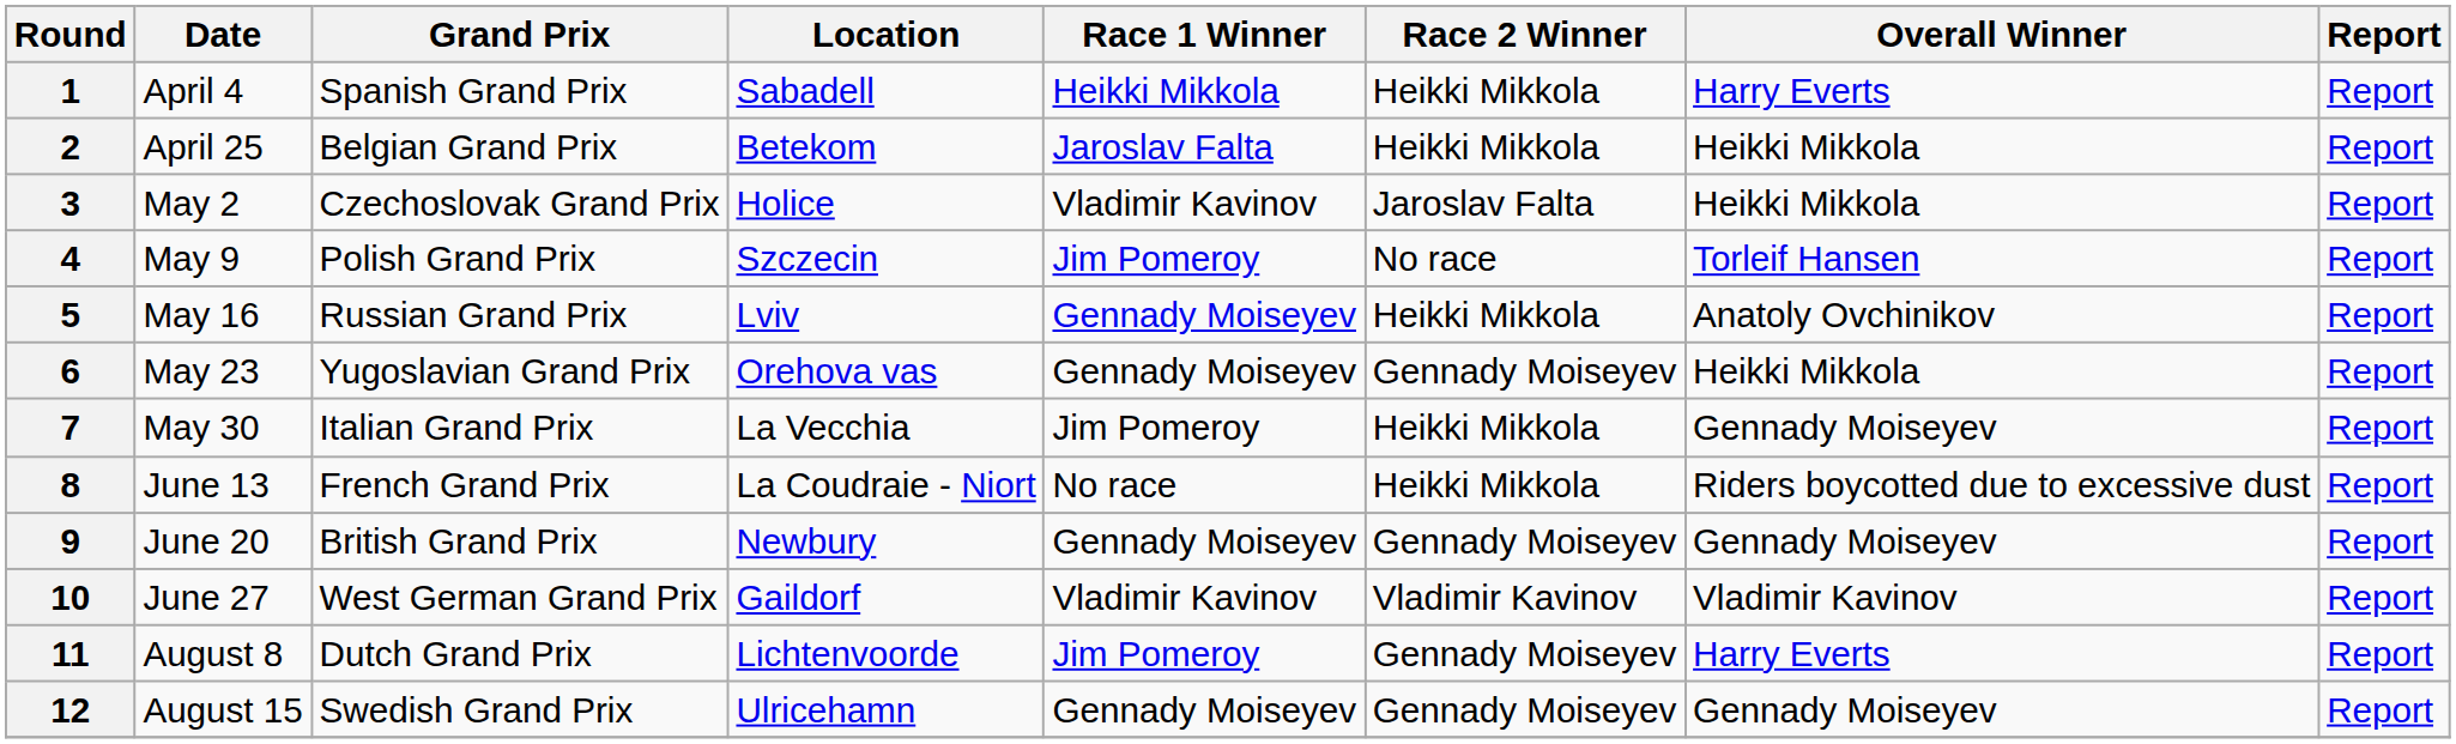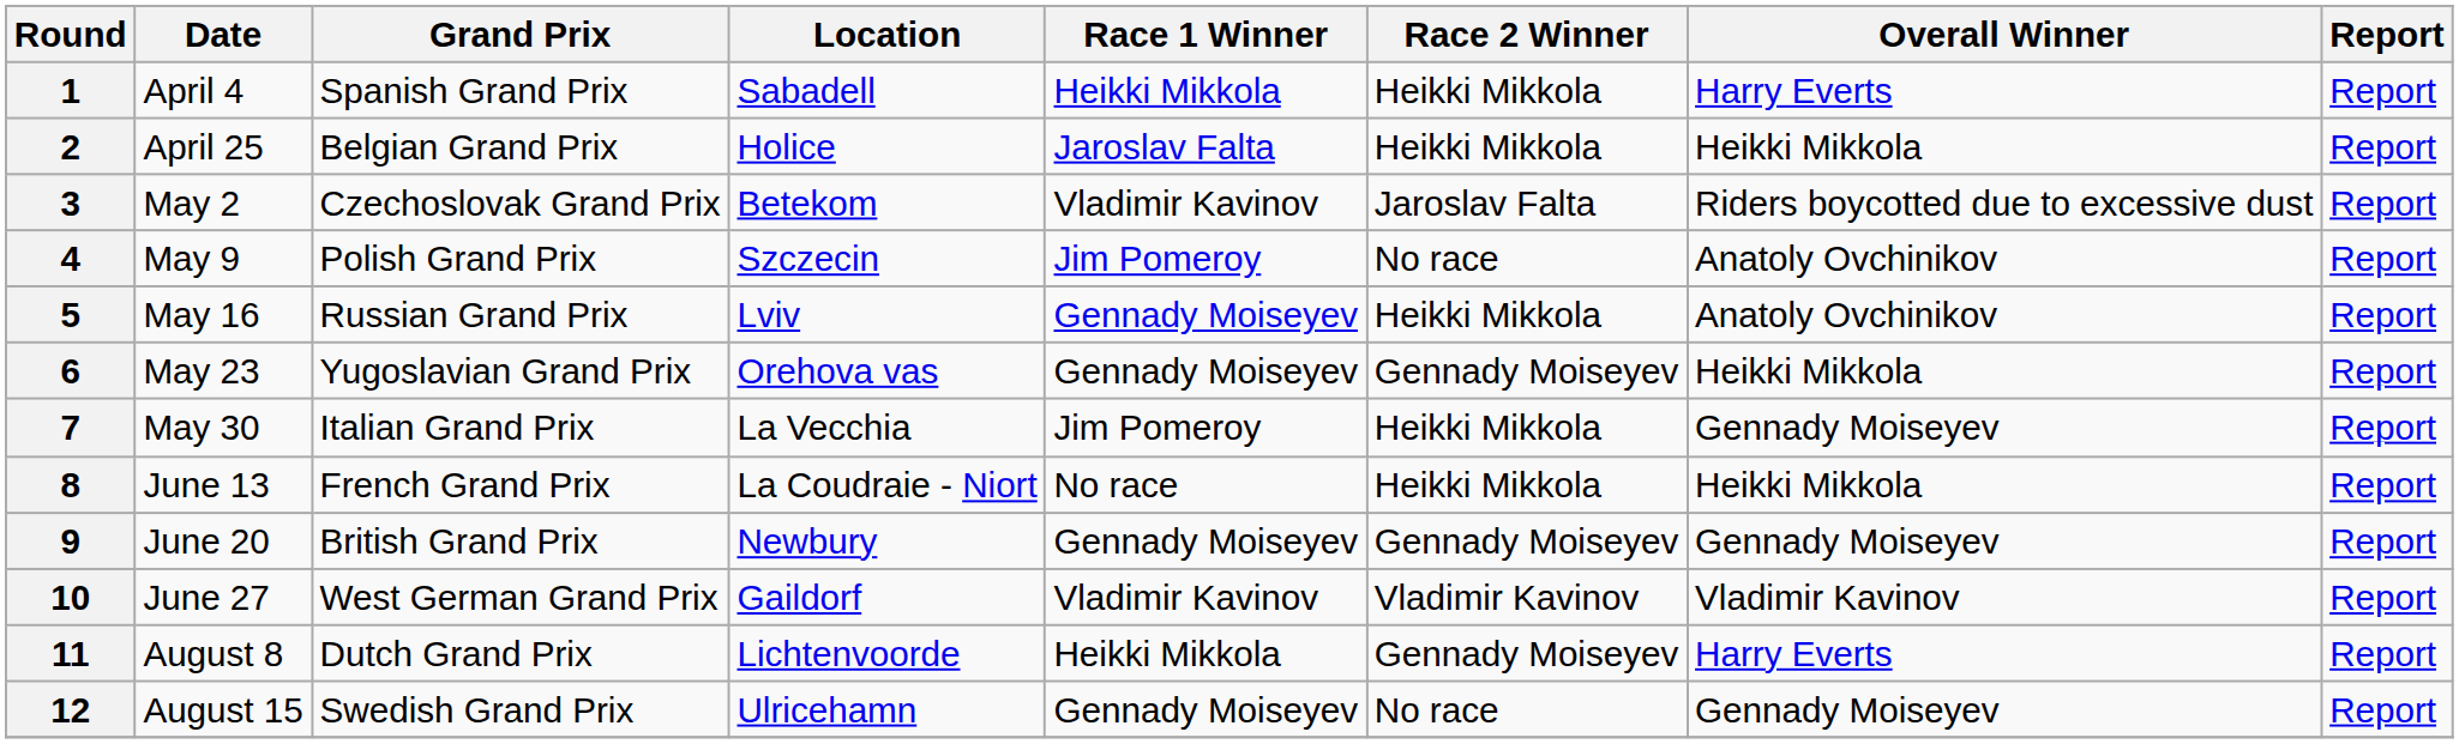 <table class="wikitable" style="font-size: 95%;">
 <tr>
 <th align=center>Round</th>
 <th align=center>Date</th>
 <th align=center>Grand Prix</th>
 <th align=center>Location</th>
 <th align=center>Race 1 Winner</th>
 <th align=center>Race 2 Winner</th>
 <th align=center>Overall Winner</th>
 <th align=center>Report</th>
 </tr>
 <tr>
 <th>1</th>
 <td>April 4</td>
 <td> Spanish Grand Prix</td>
 <td><a href='#'>Sabadell</a></td>
 <td> <a href='#'>Heikki Mikkola</a></td>
 <td> Heikki Mikkola</td>
 <td> <a href='#'>Harry Everts</a></td>
 <td><a href='#'>Report</a></td>
 </tr>
 <tr>
 <th>2</th>
 <td>April 25</td>
 <td> Belgian Grand Prix</td>
-<td><a href='#'>Betekom</a></td>
+<td><a href='#'>Holice</a></td>
 <td> <a href='#'>Jaroslav Falta</a></td>
 <td> Heikki Mikkola</td>
 <td> Heikki Mikkola</td>
 <td><a href='#'>Report</a></td>
 </tr>
 <tr>
 <th>3</th>
 <td>May 2</td>
 <td> Czechoslovak Grand Prix</td>
-<td><a href='#'>Holice</a></td>
+<td><a href='#'>Betekom</a></td>
 <td> Vladimir Kavinov</td>
 <td> Jaroslav Falta</td>
-<td> Heikki Mikkola</td>
+<td>Riders boycotted due to excessive dust</td>
 <td><a href='#'>Report</a></td>
 </tr>
 <tr>
 <th>4</th>
 <td>May 9</td>
 <td> Polish Grand Prix</td>
 <td><a href='#'>Szczecin</a></td>
 <td> <a href='#'>Jim Pomeroy</a></td>
 <td>No race</td>
-<td> <a href='#'>Torleif Hansen</a></td>
+<td> Anatoly Ovchinikov</td>
 <td><a href='#'>Report</a></td>
 </tr>
 <tr>
 <th>5</th>
 <td>May 16</td>
 <td> Russian Grand Prix</td>
 <td><a href='#'>Lviv</a></td>
 <td> <a href='#'>Gennady Moiseyev</a></td>
 <td> Heikki Mikkola</td>
 <td> Anatoly Ovchinikov</td>
 <td><a href='#'>Report</a></td>
 </tr>
 <tr>
 <th>6</th>
 <td>May 23</td>
 <td> Yugoslavian Grand Prix</td>
 <td><a href='#'>Orehova vas</a></td>
 <td> Gennady Moiseyev</td>
 <td> Gennady Moiseyev</td>
 <td> Heikki Mikkola</td>
 <td><a href='#'>Report</a></td>
 </tr>
 <tr>
 <th>7</th>
 <td>May 30</td>
 <td> Italian Grand Prix</td>
 <td>La Vecchia</td>
 <td> Jim Pomeroy</td>
 <td> Heikki Mikkola</td>
 <td> Gennady Moiseyev</td>
 <td><a href='#'>Report</a></td>
 </tr>
 <tr>
 <th>8</th>
 <td>June 13</td>
 <td> French Grand Prix</td>
 <td>La Coudraie - <a href='#'>Niort</a></td>
 <td>No race</td>
 <td> Heikki Mikkola</td>
-<td>Riders boycotted due to excessive dust</td>
+<td> Heikki Mikkola</td>
 <td><a href='#'>Report</a></td>
 </tr>
 <tr>
 <th>9</th>
 <td>June 20</td>
 <td> British Grand Prix</td>
 <td><a href='#'>Newbury</a></td>
 <td> Gennady Moiseyev</td>
 <td> Gennady Moiseyev</td>
 <td> Gennady Moiseyev</td>
 <td><a href='#'>Report</a></td>
 </tr>
 <tr>
 <th>10</th>
 <td>June 27</td>
 <td> West German Grand Prix</td>
 <td><a href='#'>Gaildorf</a></td>
 <td> Vladimir Kavinov</td>
 <td> Vladimir Kavinov</td>
 <td> Vladimir Kavinov</td>
 <td><a href='#'>Report</a></td>
 </tr>
 <tr>
 <th>11</th>
 <td>August 8</td>
 <td> Dutch Grand Prix</td>
 <td><a href='#'>Lichtenvoorde</a></td>
-<td> <a href='#'>Jim Pomeroy</a></td>
+<td> Heikki Mikkola</td>
 <td> Gennady Moiseyev</td>
 <td> <a href='#'>Harry Everts</a></td>
 <td><a href='#'>Report</a></td>
 </tr>
 <tr>
 <th>12</th>
 <td>August 15</td>
 <td> Swedish Grand Prix</td>
 <td><a href='#'>Ulricehamn</a></td>
 <td> Gennady Moiseyev</td>
-<td> Gennady Moiseyev</td>
+<td>No race</td>
 <td> Gennady Moiseyev</td>
 <td><a href='#'>Report</a></td>
 </tr>
 <tr>
 </tr>
 </table>
